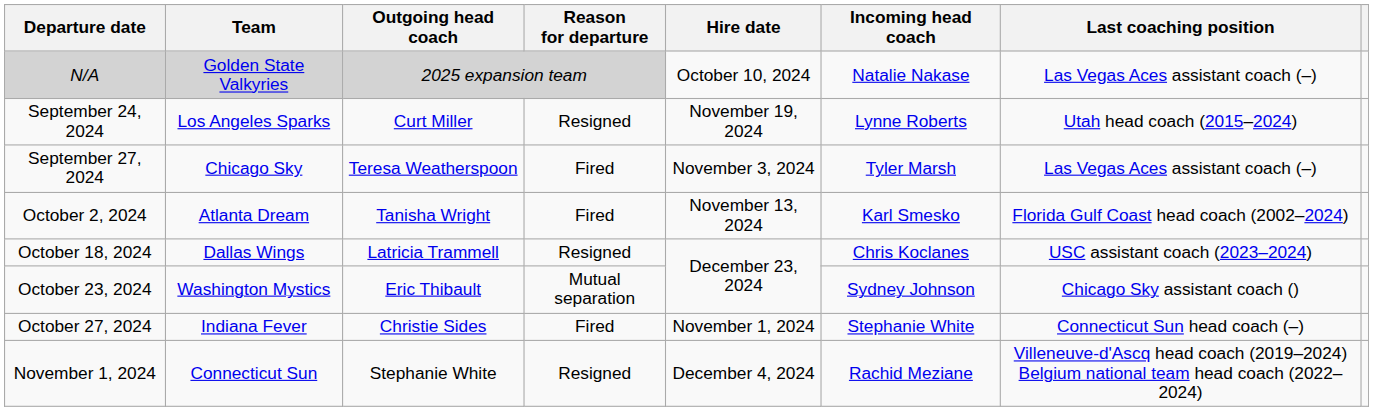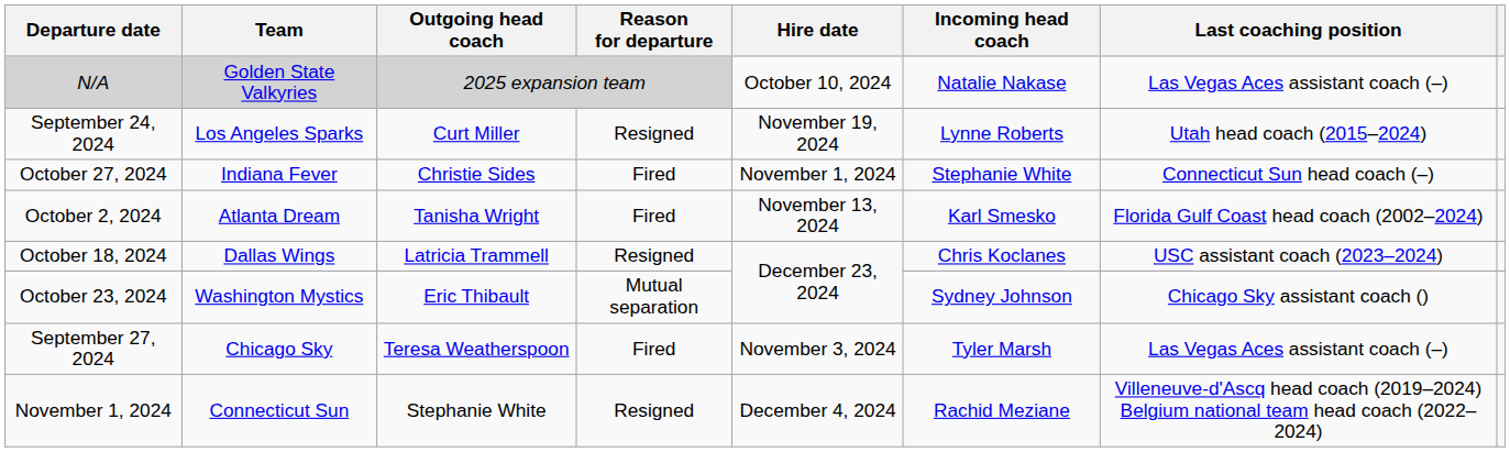 <table class="wikitable sortable" style="width:100%; text-align: center">
 <tr>
 <th>Departure date</th>
 <th>Team</th>
 <th>Outgoing head coach</th>
 <th>Reason<br>for departure</th>
 <th>Hire date</th>
 <th>Incoming head coach</th>
 <th class="unsortable">Last coaching position</th>
 <th class="unsortable"></th>
 </tr>
 <tr>
 <td bgcolor="lightgray"><em>N/A</em></td>
 <td bgcolor="lightgray"><a href='#'>Golden State Valkyries</a></td>
 <td bgcolor="lightgray" colspan=2><em>2025 expansion team</em></td>
 <td>October 10, 2024</td>
 <td><a href='#'>Natalie Nakase</a></td>
 <td><a href='#'>Las Vegas Aces</a> assistant coach (–)</td>
 <td></td>
 </tr>
 <tr>
 <td>September 24, 2024</td>
 <td><a href='#'>Los Angeles Sparks</a></td>
 <td><a href='#'>Curt Miller</a></td>
 <td>Resigned</td>
 <td>November 19, 2024</td>
 <td><a href='#'>Lynne Roberts</a></td>
 <td><a href='#'>Utah</a> head coach (<a href='#'>2015</a>–<a href='#'>2024</a>)</td>
 <td></td>
 </tr>
 <tr>
-<td>September 27, 2024</td>
-<td><a href='#'>Chicago Sky</a></td>
-<td><a href='#'>Teresa Weatherspoon</a></td>
+<td>October 27, 2024</td>
+<td><a href='#'>Indiana Fever</a></td>
+<td><a href='#'>Christie Sides</a></td>
 <td>Fired</td>
-<td>November 3, 2024</td>
-<td><a href='#'>Tyler Marsh</a></td>
-<td><a href='#'>Las Vegas Aces</a> assistant coach (–)</td>
+<td>November 1, 2024</td>
+<td><a href='#'>Stephanie White</a></td>
+<td><a href='#'>Connecticut Sun</a> head coach (–)</td>
 <td></td>
 </tr>
 <tr>
 <td>October 2, 2024</td>
 <td><a href='#'>Atlanta Dream</a></td>
 <td><a href='#'>Tanisha Wright</a></td>
 <td>Fired</td>
 <td>November 13, 2024</td>
 <td><a href='#'>Karl Smesko</a></td>
 <td><a href='#'>Florida Gulf Coast</a> head coach (2002–<a href='#'>2024</a>)</td>
 <td></td>
 </tr>
 <tr>
 <td>October 18, 2024</td>
 <td><a href='#'>Dallas Wings</a></td>
 <td><a href='#'>Latricia Trammell</a></td>
 <td>Resigned</td>
 <td rowspan=2>December 23, 2024</td>
 <td><a href='#'>Chris Koclanes</a></td>
 <td><a href='#'>USC</a> assistant coach (<a href='#'>2023–2024</a>)</td>
 <td></td>
 </tr>
 <tr>
 <td>October 23, 2024</td>
 <td><a href='#'>Washington Mystics</a></td>
 <td><a href='#'>Eric Thibault</a></td>
 <td>Mutual separation</td>
 <td><a href='#'>Sydney Johnson</a></td>
 <td><a href='#'>Chicago Sky</a> assistant coach ()</td>
 <td></td>
 </tr>
 <tr>
-<td>October 27, 2024</td>
-<td><a href='#'>Indiana Fever</a></td>
-<td><a href='#'>Christie Sides</a></td>
+<td>September 27, 2024</td>
+<td><a href='#'>Chicago Sky</a></td>
+<td><a href='#'>Teresa Weatherspoon</a></td>
 <td>Fired</td>
-<td>November 1, 2024</td>
-<td><a href='#'>Stephanie White</a></td>
-<td><a href='#'>Connecticut Sun</a> head coach (–)</td>
+<td>November 3, 2024</td>
+<td><a href='#'>Tyler Marsh</a></td>
+<td><a href='#'>Las Vegas Aces</a> assistant coach (–)</td>
 <td></td>
 </tr>
 <tr>
 <td>November 1, 2024</td>
 <td><a href='#'>Connecticut Sun</a></td>
 <td>Stephanie White</td>
 <td>Resigned</td>
 <td>December 4, 2024</td>
 <td><a href='#'>Rachid Meziane</a></td>
 <td><a href='#'>Villeneuve-d'Ascq</a> head coach (2019–2024)<br><a href='#'>Belgium national team</a> head coach (2022–2024)</td>
 <td></td>
 </tr>
 </table>
